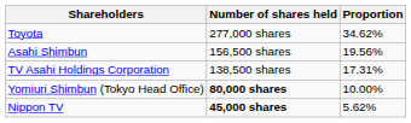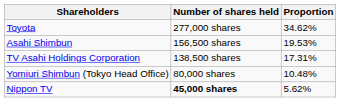 <table class="wikitable">
 <tr>
 <th>Shareholders</th>
 <th>Number of shares held</th>
 <th>Proportion</th>
 </tr>
 <tr>
 <td><a href='#'>Toyota</a></td>
 <td>277,000 shares</td>
 <td>34.62%</td>
 </tr>
 <tr>
 <td><a href='#'>Asahi Shimbun</a></td>
 <td>156,500 shares</td>
-<td>19.56%</td>
+<td>19.53%</td>
 </tr>
 <tr>
 <td><a href='#'>TV Asahi Holdings Corporation</a></td>
 <td>138,500 shares</td>
 <td>17.31%</td>
 </tr>
 <tr>
 <td><a href='#'>Yomiuri Shimbun</a> (Tokyo Head Office)</td>
-<td><strong>80,000 shares</strong></td>
-<td>10.00%</td>
+<td>80,000 shares</td>
+<td>10.48%</td>
 </tr>
 <tr>
 <td><a href='#'>Nippon TV</a></td>
 <td><strong>45,000 shares</strong></td>
 <td>5.62%</td>
 </tr>
 </table>
